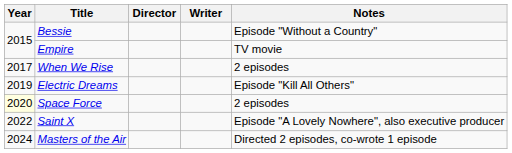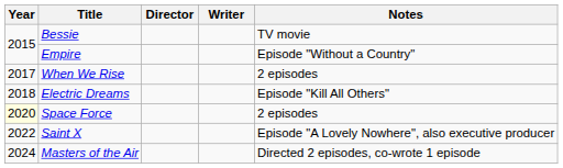 <table class="wikitable">
 <tr>
 <th>Year</th>
 <th>Title</th>
 <th width=65>Director</th>
 <th width=65>Writer</th>
 <th>Notes</th>
 </tr>
 <tr>
 <td rowspan=2>2015</td>
 <td><em><a href='#'>Bessie</a></em></td>
 <td></td>
 <td></td>
-<td>Episode "Without a Country"</td>
+<td>TV movie</td>
 </tr>
 <tr>
 <td><em><a href='#'>Empire</a></em></td>
 <td></td>
 <td></td>
-<td>TV movie</td>
+<td>Episode "Without a Country"</td>
 </tr>
 <tr>
 <td>2017</td>
 <td><em><a href='#'>When We Rise</a></em></td>
 <td></td>
 <td></td>
 <td>2 episodes</td>
 </tr>
 <tr>
-<td>2019</td>
+<td>2018</td>
 <td><em><a href='#'>Electric Dreams</a></em></td>
 <td></td>
 <td></td>
 <td>Episode "Kill All Others"</td>
 </tr>
 <tr>
 <td style="background: lightyellow;">2020</td>
 <td><em><a href='#'>Space Force</a></em></td>
 <td></td>
 <td></td>
 <td>2 episodes</td>
 </tr>
 <tr>
 <td>2022</td>
 <td><em><a href='#'>Saint X</a></em></td>
 <td></td>
 <td></td>
 <td>Episode "A Lovely Nowhere", also executive producer</td>
 </tr>
 <tr>
 <td>2024</td>
 <td><em><a href='#'>Masters of the Air</a></em></td>
 <td></td>
 <td></td>
 <td>Directed 2 episodes, co-wrote 1 episode</td>
 </tr>
 </table>
